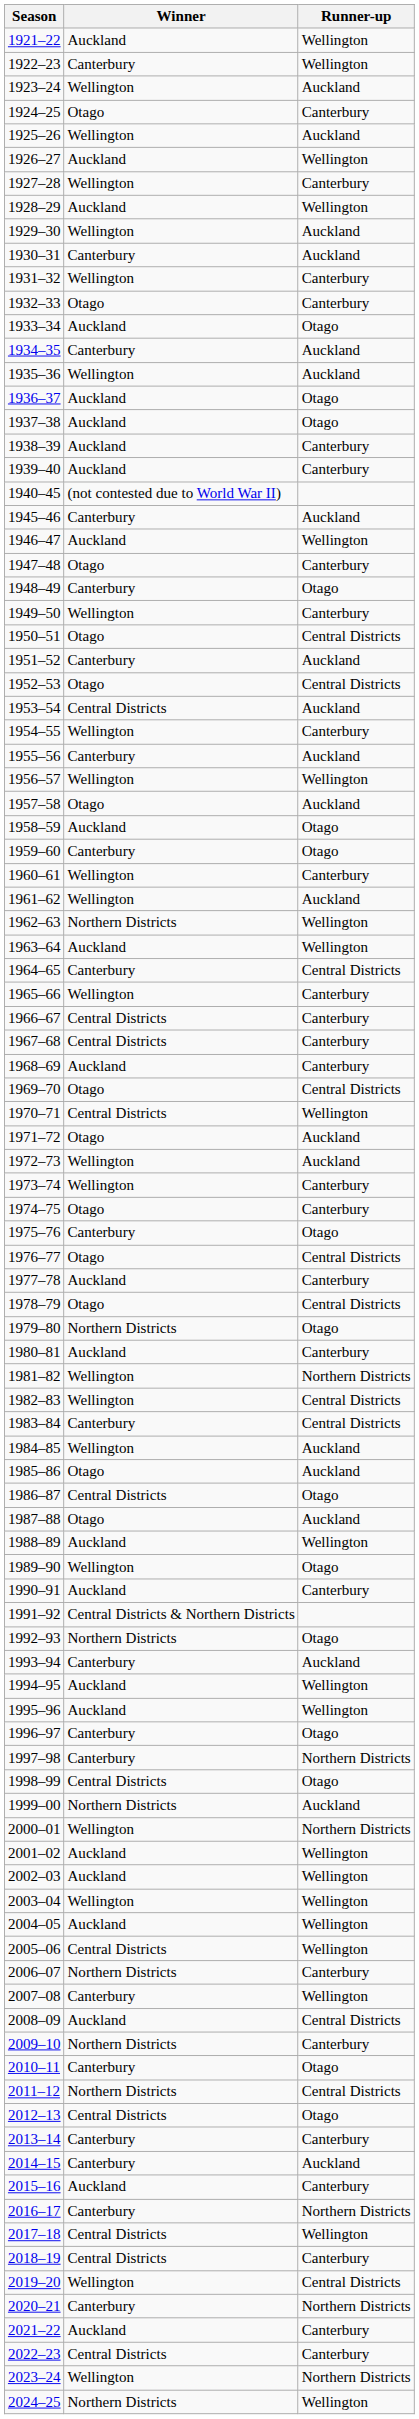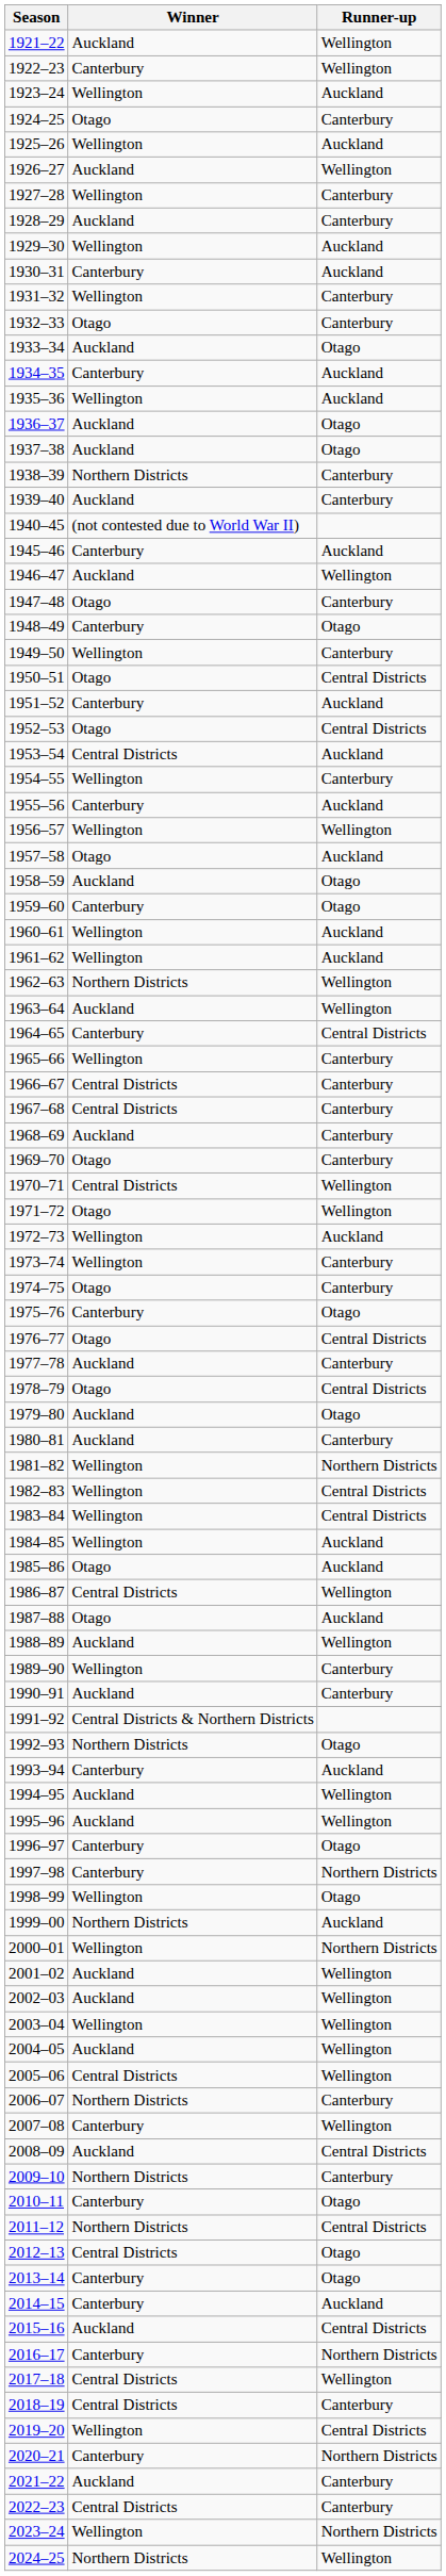 <table class="wikitable sortable" }>
 <tr>
 <th>Season</th>
 <th>Winner</th>
 <th>Runner-up</th>
 </tr>
 <tr>
 <td><a href='#'>1921–22</a></td>
 <td>Auckland</td>
 <td>Wellington</td>
 </tr>
 <tr>
 <td>1922–23</td>
 <td>Canterbury</td>
 <td>Wellington</td>
 </tr>
 <tr>
 <td>1923–24</td>
 <td>Wellington</td>
 <td>Auckland</td>
 </tr>
 <tr>
 <td>1924–25</td>
 <td>Otago</td>
 <td>Canterbury</td>
 </tr>
 <tr>
 <td>1925–26</td>
 <td>Wellington</td>
 <td>Auckland</td>
 </tr>
 <tr>
 <td>1926–27</td>
 <td>Auckland</td>
 <td>Wellington</td>
 </tr>
 <tr>
 <td>1927–28</td>
 <td>Wellington</td>
 <td>Canterbury</td>
 </tr>
 <tr>
 <td>1928–29</td>
 <td>Auckland</td>
-<td>Wellington</td>
+<td>Canterbury</td>
 </tr>
 <tr>
 <td>1929–30</td>
 <td>Wellington</td>
 <td>Auckland</td>
 </tr>
 <tr>
 <td>1930–31</td>
 <td>Canterbury</td>
 <td>Auckland</td>
 </tr>
 <tr>
 <td>1931–32</td>
 <td>Wellington</td>
 <td>Canterbury</td>
 </tr>
 <tr>
 <td>1932–33</td>
 <td>Otago</td>
 <td>Canterbury</td>
 </tr>
 <tr>
 <td>1933–34</td>
 <td>Auckland</td>
 <td>Otago</td>
 </tr>
 <tr>
 <td><a href='#'>1934–35</a></td>
 <td>Canterbury</td>
 <td>Auckland</td>
 </tr>
 <tr>
 <td>1935–36</td>
 <td>Wellington</td>
 <td>Auckland</td>
 </tr>
 <tr>
 <td><a href='#'>1936–37</a></td>
 <td>Auckland</td>
 <td>Otago</td>
 </tr>
 <tr>
 <td>1937–38</td>
 <td>Auckland</td>
 <td>Otago</td>
 </tr>
 <tr>
 <td>1938–39</td>
-<td>Auckland</td>
+<td>Northern Districts</td>
 <td>Canterbury</td>
 </tr>
 <tr>
 <td>1939–40</td>
 <td>Auckland</td>
 <td>Canterbury</td>
 </tr>
 <tr>
 <td>1940–45</td>
 <td>(not contested due to <a href='#'>World War II</a>)</td>
 <td></td>
 </tr>
 <tr>
 <td>1945–46</td>
 <td>Canterbury</td>
 <td>Auckland</td>
 </tr>
 <tr>
 <td>1946–47</td>
 <td>Auckland</td>
 <td>Wellington</td>
 </tr>
 <tr>
 <td>1947–48</td>
 <td>Otago</td>
 <td>Canterbury</td>
 </tr>
 <tr>
 <td>1948–49</td>
 <td>Canterbury</td>
 <td>Otago</td>
 </tr>
 <tr>
 <td>1949–50</td>
 <td>Wellington</td>
 <td>Canterbury</td>
 </tr>
 <tr>
 <td>1950–51</td>
 <td>Otago</td>
 <td>Central Districts</td>
 </tr>
 <tr>
 <td>1951–52</td>
 <td>Canterbury</td>
 <td>Auckland</td>
 </tr>
 <tr>
 <td>1952–53</td>
 <td>Otago</td>
 <td>Central Districts</td>
 </tr>
 <tr>
 <td>1953–54</td>
 <td>Central Districts</td>
 <td>Auckland</td>
 </tr>
 <tr>
 <td>1954–55</td>
 <td>Wellington</td>
 <td>Canterbury</td>
 </tr>
 <tr>
 <td>1955–56</td>
 <td>Canterbury</td>
 <td>Auckland</td>
 </tr>
 <tr>
 <td>1956–57</td>
 <td>Wellington</td>
 <td>Wellington</td>
 </tr>
 <tr>
 <td>1957–58</td>
 <td>Otago</td>
 <td>Auckland</td>
 </tr>
 <tr>
 <td>1958–59</td>
 <td>Auckland</td>
 <td>Otago</td>
 </tr>
 <tr>
 <td>1959–60</td>
 <td>Canterbury</td>
 <td>Otago</td>
 </tr>
 <tr>
 <td>1960–61</td>
 <td>Wellington</td>
-<td>Canterbury</td>
+<td>Auckland</td>
 </tr>
 <tr>
 <td>1961–62</td>
 <td>Wellington</td>
 <td>Auckland</td>
 </tr>
 <tr>
 <td>1962–63</td>
 <td>Northern Districts</td>
 <td>Wellington</td>
 </tr>
 <tr>
 <td>1963–64</td>
 <td>Auckland</td>
 <td>Wellington</td>
 </tr>
 <tr>
 <td>1964–65</td>
 <td>Canterbury</td>
 <td>Central Districts</td>
 </tr>
 <tr>
 <td>1965–66</td>
 <td>Wellington</td>
 <td>Canterbury</td>
 </tr>
 <tr>
 <td>1966–67</td>
 <td>Central Districts</td>
 <td>Canterbury</td>
 </tr>
 <tr>
 <td>1967–68</td>
 <td>Central Districts</td>
 <td>Canterbury</td>
 </tr>
 <tr>
 <td>1968–69</td>
 <td>Auckland</td>
 <td>Canterbury</td>
 </tr>
 <tr>
 <td>1969–70</td>
 <td>Otago</td>
-<td>Central Districts</td>
+<td>Canterbury</td>
 </tr>
 <tr>
 <td>1970–71</td>
 <td>Central Districts</td>
 <td>Wellington</td>
 </tr>
 <tr>
 <td>1971–72</td>
 <td>Otago</td>
-<td>Auckland</td>
+<td>Wellington</td>
 </tr>
 <tr>
 <td>1972–73</td>
 <td>Wellington</td>
 <td>Auckland</td>
 </tr>
 <tr>
 <td>1973–74</td>
 <td>Wellington</td>
 <td>Canterbury</td>
 </tr>
 <tr>
 <td>1974–75</td>
 <td>Otago</td>
 <td>Canterbury</td>
 </tr>
 <tr>
 <td>1975–76</td>
 <td>Canterbury</td>
 <td>Otago</td>
 </tr>
 <tr>
 <td>1976–77</td>
 <td>Otago</td>
 <td>Central Districts</td>
 </tr>
 <tr>
 <td>1977–78</td>
 <td>Auckland</td>
 <td>Canterbury</td>
 </tr>
 <tr>
 <td>1978–79</td>
 <td>Otago</td>
 <td>Central Districts</td>
 </tr>
 <tr>
 <td>1979–80</td>
-<td>Northern Districts</td>
+<td>Auckland</td>
 <td>Otago</td>
 </tr>
 <tr>
 <td>1980–81</td>
 <td>Auckland</td>
 <td>Canterbury</td>
 </tr>
 <tr>
 <td>1981–82</td>
 <td>Wellington</td>
 <td>Northern Districts</td>
 </tr>
 <tr>
 <td>1982–83</td>
 <td>Wellington</td>
 <td>Central Districts</td>
 </tr>
 <tr>
 <td>1983–84</td>
-<td>Canterbury</td>
+<td>Wellington</td>
 <td>Central Districts</td>
 </tr>
 <tr>
 <td>1984–85</td>
 <td>Wellington</td>
 <td>Auckland</td>
 </tr>
 <tr>
 <td>1985–86</td>
 <td>Otago</td>
 <td>Auckland</td>
 </tr>
 <tr>
 <td>1986–87</td>
 <td>Central Districts</td>
-<td>Otago</td>
+<td>Wellington</td>
 </tr>
 <tr>
 <td>1987–88</td>
 <td>Otago</td>
 <td>Auckland</td>
 </tr>
 <tr>
 <td>1988–89</td>
 <td>Auckland</td>
 <td>Wellington</td>
 </tr>
 <tr>
 <td>1989–90</td>
 <td>Wellington</td>
-<td>Otago</td>
+<td>Canterbury</td>
 </tr>
 <tr>
 <td>1990–91</td>
 <td>Auckland</td>
 <td>Canterbury</td>
 </tr>
 <tr>
 <td>1991–92</td>
 <td>Central Districts & Northern Districts</td>
 <td></td>
 </tr>
 <tr>
 <td>1992–93</td>
 <td>Northern Districts</td>
 <td>Otago</td>
 </tr>
 <tr>
 <td>1993–94</td>
 <td>Canterbury</td>
 <td>Auckland</td>
 </tr>
 <tr>
 <td>1994–95</td>
 <td>Auckland</td>
 <td>Wellington</td>
 </tr>
 <tr>
 <td>1995–96</td>
 <td>Auckland</td>
 <td>Wellington</td>
 </tr>
 <tr>
 <td>1996–97</td>
 <td>Canterbury</td>
 <td>Otago</td>
 </tr>
 <tr>
 <td>1997–98</td>
 <td>Canterbury</td>
 <td>Northern Districts</td>
 </tr>
 <tr>
 <td>1998–99</td>
-<td>Central Districts</td>
+<td>Wellington</td>
 <td>Otago</td>
 </tr>
 <tr>
 <td>1999–00</td>
 <td>Northern Districts</td>
 <td>Auckland</td>
 </tr>
 <tr>
 <td>2000–01</td>
 <td>Wellington</td>
 <td>Northern Districts</td>
 </tr>
 <tr>
 <td>2001–02</td>
 <td>Auckland</td>
 <td>Wellington</td>
 </tr>
 <tr>
 <td>2002–03</td>
 <td>Auckland</td>
 <td>Wellington</td>
 </tr>
 <tr>
 <td>2003–04</td>
 <td>Wellington</td>
 <td>Wellington</td>
 </tr>
 <tr>
 <td>2004–05</td>
 <td>Auckland</td>
 <td>Wellington</td>
 </tr>
 <tr>
 <td>2005–06</td>
 <td>Central Districts</td>
 <td>Wellington</td>
 </tr>
 <tr>
 <td>2006–07</td>
 <td>Northern Districts</td>
 <td>Canterbury</td>
 </tr>
 <tr>
 <td>2007–08</td>
 <td>Canterbury</td>
 <td>Wellington</td>
 </tr>
 <tr>
 <td>2008–09</td>
 <td>Auckland</td>
 <td>Central Districts</td>
 </tr>
 <tr>
 <td><a href='#'>2009–10</a></td>
 <td>Northern Districts</td>
 <td>Canterbury</td>
 </tr>
 <tr>
 <td><a href='#'>2010–11</a></td>
 <td>Canterbury</td>
 <td>Otago</td>
 </tr>
 <tr>
 <td><a href='#'>2011–12</a></td>
 <td>Northern Districts</td>
 <td>Central Districts</td>
 </tr>
 <tr>
 <td><a href='#'>2012–13</a></td>
 <td>Central Districts</td>
 <td>Otago</td>
 </tr>
 <tr>
 <td><a href='#'>2013–14</a></td>
 <td>Canterbury</td>
-<td>Canterbury</td>
+<td>Otago</td>
 </tr>
 <tr>
 <td><a href='#'>2014–15</a></td>
 <td>Canterbury</td>
 <td>Auckland</td>
 </tr>
 <tr>
 <td><a href='#'>2015–16</a></td>
 <td>Auckland</td>
-<td>Canterbury</td>
+<td>Central Districts</td>
 </tr>
 <tr>
 <td><a href='#'>2016–17</a></td>
 <td>Canterbury</td>
 <td>Northern Districts</td>
 </tr>
 <tr>
 <td><a href='#'>2017–18</a></td>
 <td>Central Districts</td>
 <td>Wellington</td>
 </tr>
 <tr>
 <td><a href='#'>2018–19</a></td>
 <td>Central Districts</td>
 <td>Canterbury</td>
 </tr>
 <tr>
 <td><a href='#'>2019–20</a></td>
 <td>Wellington</td>
 <td>Central Districts</td>
 </tr>
 <tr>
 <td><a href='#'>2020–21</a></td>
 <td>Canterbury</td>
 <td>Northern Districts</td>
 </tr>
 <tr>
 <td><a href='#'>2021–22</a></td>
 <td>Auckland</td>
 <td>Canterbury</td>
 </tr>
 <tr>
 <td><a href='#'>2022–23</a></td>
 <td>Central Districts</td>
 <td>Canterbury</td>
 </tr>
 <tr>
 <td><a href='#'>2023–24</a></td>
 <td>Wellington</td>
 <td>Northern Districts</td>
 </tr>
 <tr>
 <td><a href='#'>2024–25</a></td>
 <td>Northern Districts</td>
 <td>Wellington</td>
 </tr>
 </table>
